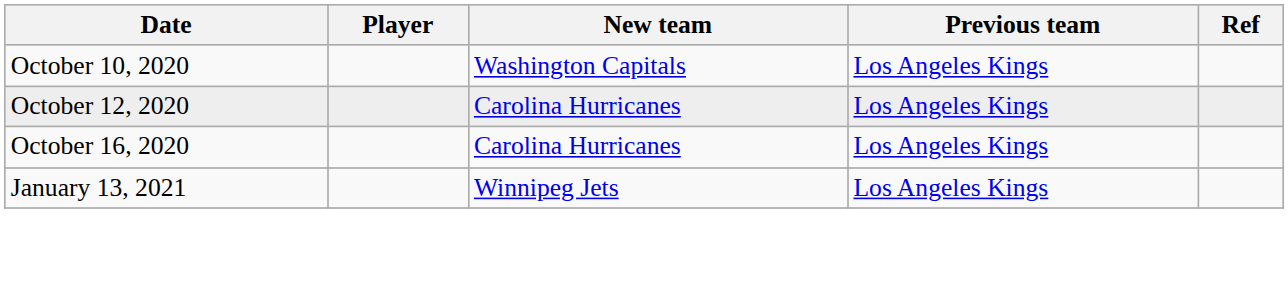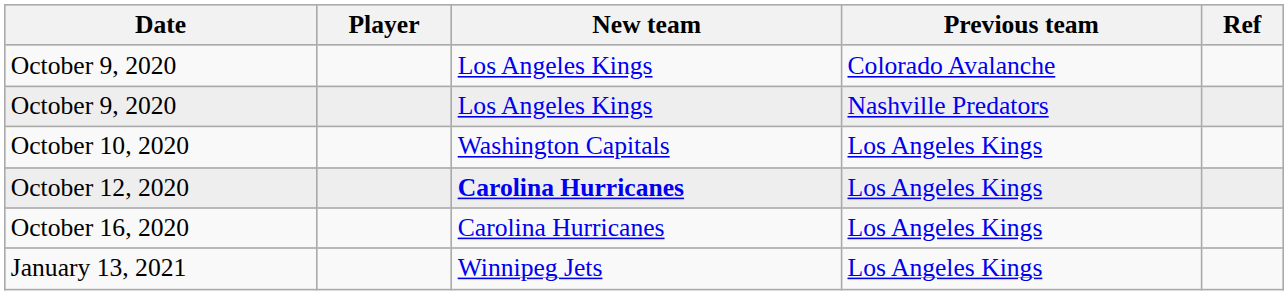 <table class="wikitable sortable" style="border:1px solid #999999; width:800px;">
 <tr>
 <th>Date</th>
 <th>Player</th>
 <th>New team</th>
 <th>Previous team</th>
 <th>Ref</th>
+</tr>
+<tr>
+<td>October 9, 2020</td>
+<td></td>
+<td><a href='#'>Los Angeles Kings</a></td>
+<td><a href='#'>Colorado Avalanche</a></td>
+<td></td>
+</tr>
+<tr bgcolor="eeeeee">
+<td>October 9, 2020</td>
+<td></td>
+<td><a href='#'>Los Angeles Kings</a></td>
+<td><a href='#'>Nashville Predators</a></td>
+<td></td>
 </tr>
 <tr>
 <td>October 10, 2020</td>
 <td></td>
 <td><a href='#'>Washington Capitals</a></td>
 <td><a href='#'>Los Angeles Kings</a></td>
 <td></td>
 </tr>
 <tr bgcolor="eeeeee">
 <td>October 12, 2020</td>
 <td></td>
-<td><a href='#'>Carolina Hurricanes</a></td>
+<td><strong><a href='#'>Carolina Hurricanes</a></strong></td>
 <td><a href='#'>Los Angeles Kings</a></td>
 <td></td>
 </tr>
 <tr>
 <td>October 16, 2020</td>
 <td></td>
 <td><a href='#'>Carolina Hurricanes</a></td>
 <td><a href='#'>Los Angeles Kings</a></td>
 <td></td>
 </tr>
 <tr>
 <td>January 13, 2021</td>
 <td></td>
 <td><a href='#'>Winnipeg Jets</a></td>
 <td><a href='#'>Los Angeles Kings</a></td>
 <td></td>
 </tr>
 </table>
